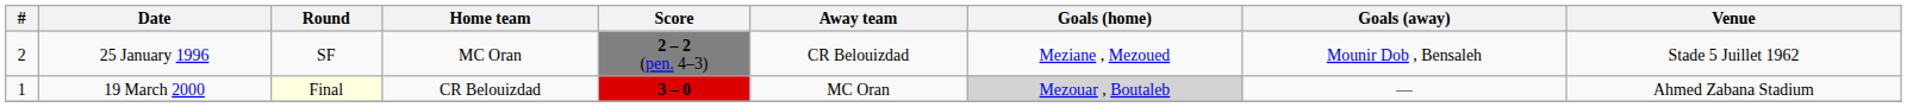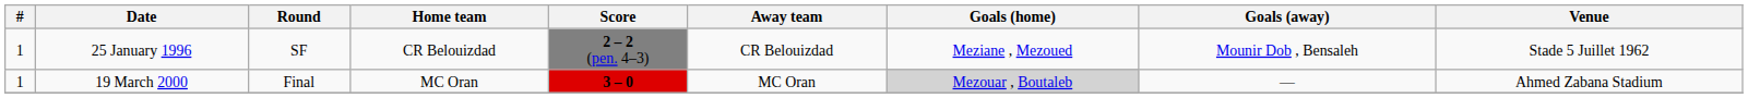 <table class="wikitable" style="width:100%; margin:0 left; font-size: 11px; text-align:center">
 <tr>
 <th>#</th>
 <th>Date</th>
 <th>Round</th>
 <th>Home team</th>
 <th>Score</th>
 <th>Away team</th>
 <th>Goals (home)</th>
 <th>Goals (away)</th>
 <th>Venue</th>
 </tr>
 <tr>
-<td>2</td>
+<td>1</td>
 <td>25 January <a href='#'>1996</a></td>
 <td>SF</td>
-<td>MC Oran</td>
+<td>CR Belouizdad</td>
 <td style="background:gray"><span><strong>2 – 2</strong><br>(<a href='#'>pen.</a> 4–3)</span></td>
 <td>CR Belouizdad</td>
 <td><a href='#'>Meziane</a> , <a href='#'>Mezoued</a> </td>
 <td><a href='#'>Mounir Dob</a> , Bensaleh </td>
 <td>Stade 5 Juillet 1962</td>
 </tr>
 <tr>
 <td>1</td>
 <td>19 March <a href='#'>2000</a></td>
-<td style="background: lightyellow;">Final</td>
-<td>CR Belouizdad</td>
+<td>Final</td>
+<td>MC Oran</td>
 <td style="background:#d00;"><span><strong>3 – 0</strong></span></td>
 <td>MC Oran</td>
 <td style="background: lightgrey;"><a href='#'>Mezouar</a> , <a href='#'>Boutaleb</a> </td>
 <td>—</td>
 <td>Ahmed Zabana Stadium</td>
 </tr>
 <tr>
 </tr>
 </table>
